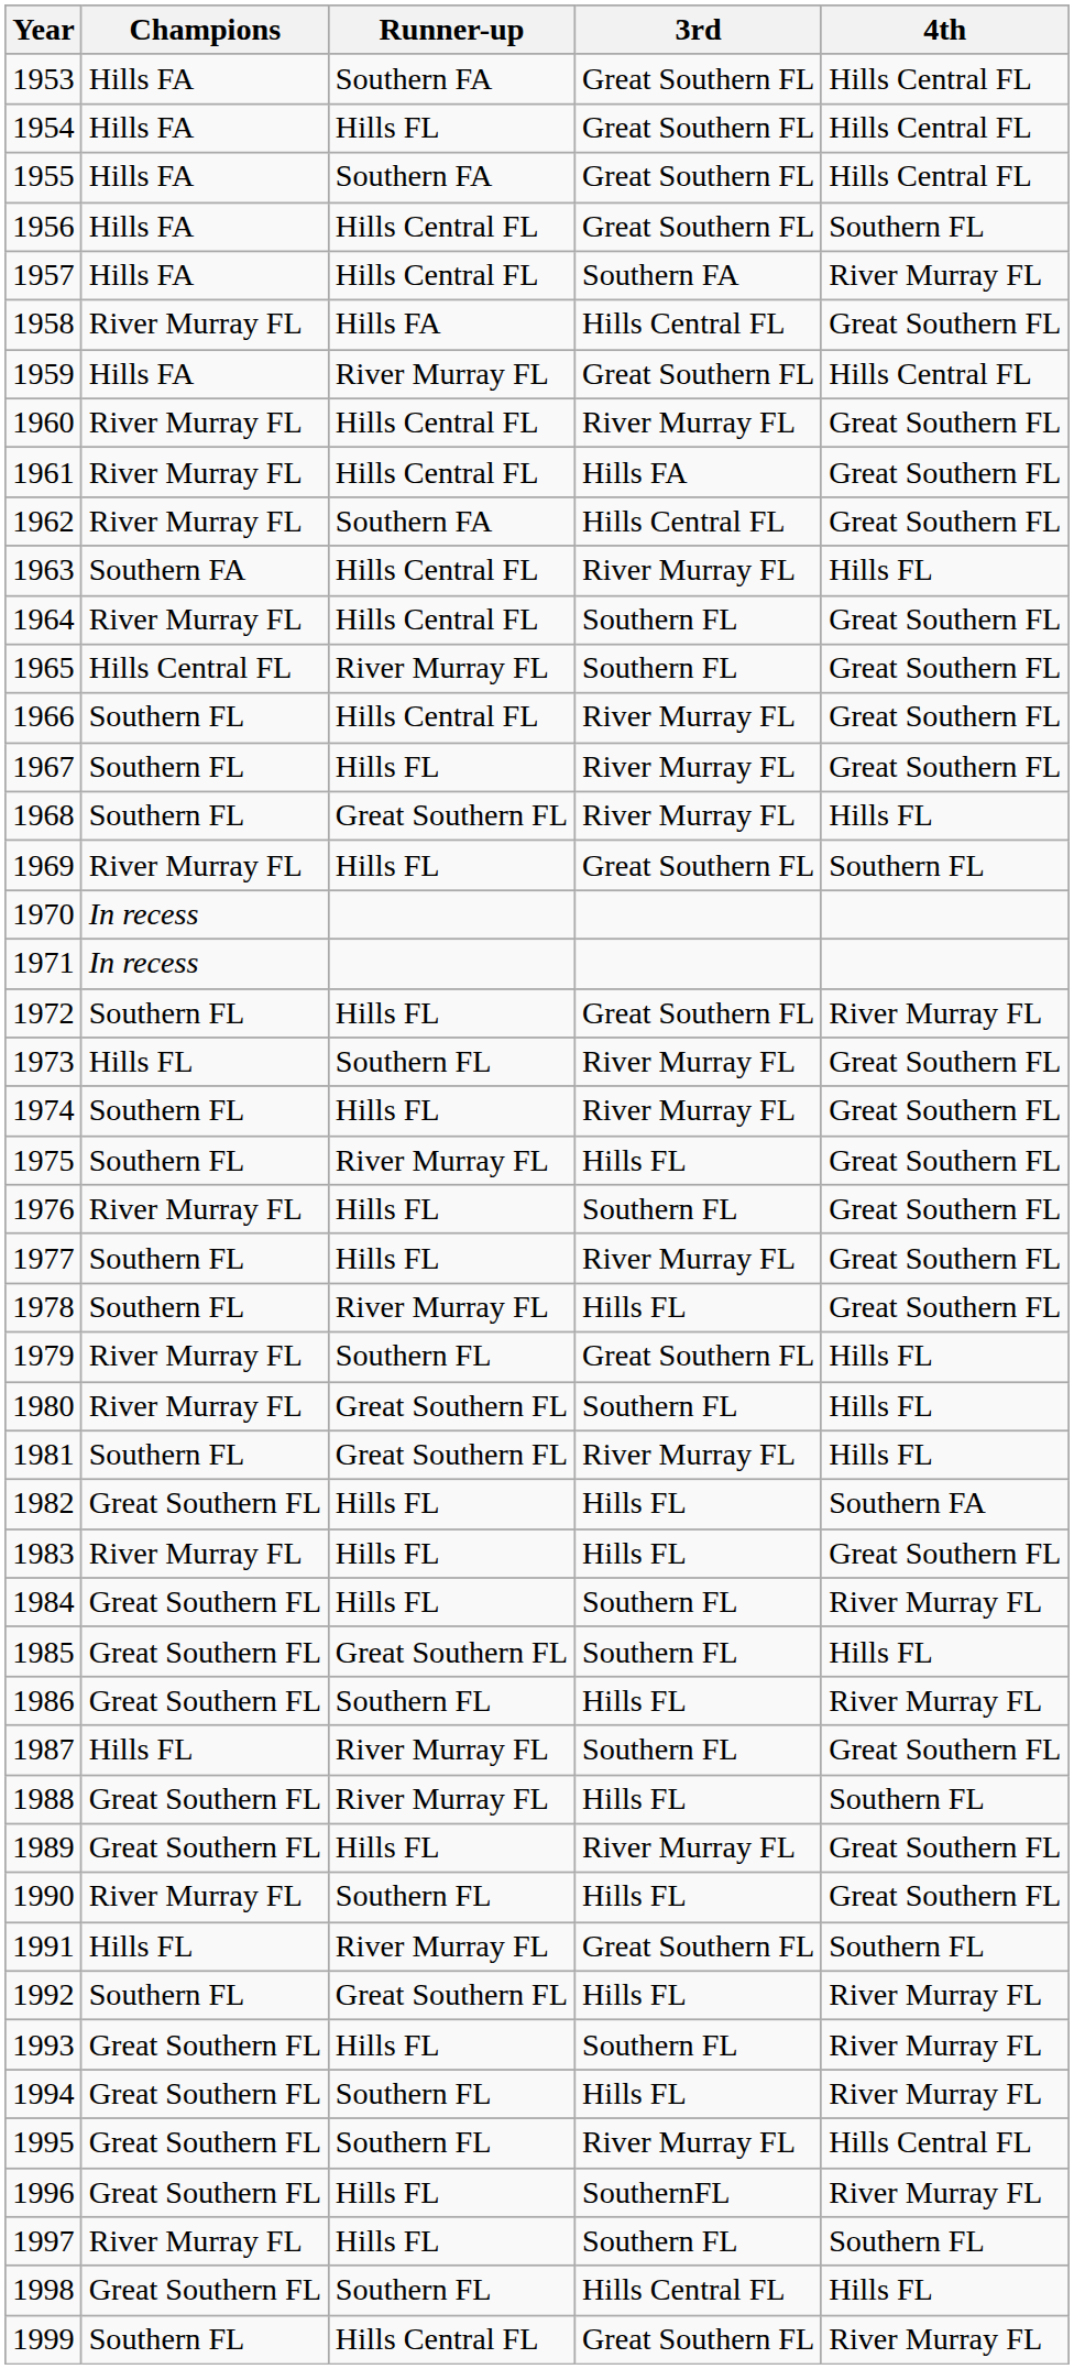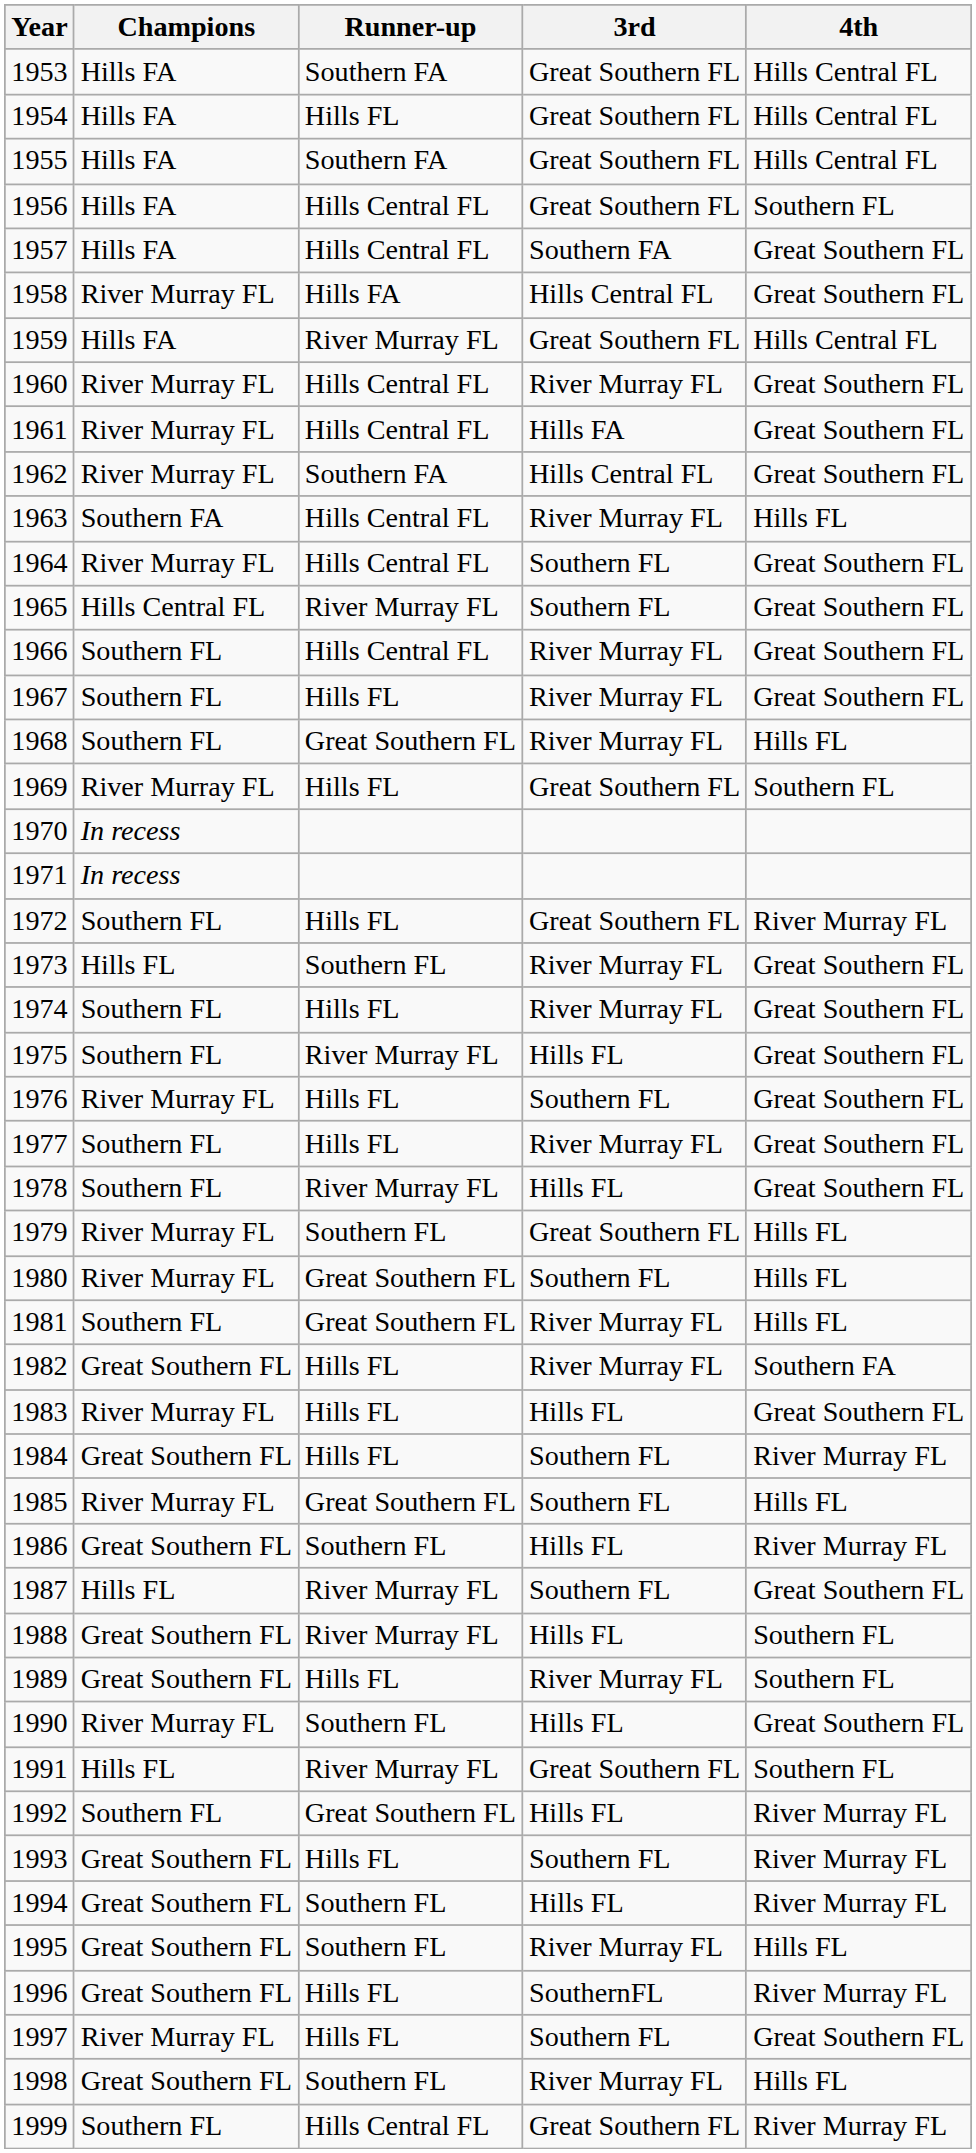 <table class="wikitable">
 <tr>
 <th>Year</th>
 <th>Champions</th>
 <th>Runner-up</th>
 <th>3rd</th>
 <th>4th</th>
 </tr>
 <tr>
 <td>1953</td>
 <td>Hills FA</td>
 <td>Southern FA</td>
 <td>Great Southern FL</td>
 <td>Hills Central FL</td>
 </tr>
 <tr>
 <td>1954</td>
 <td>Hills FA </td>
 <td>Hills FL</td>
 <td>Great Southern FL</td>
 <td>Hills Central FL</td>
 </tr>
 <tr>
 <td>1955</td>
 <td>Hills FA</td>
 <td>Southern FA</td>
 <td>Great Southern FL </td>
 <td>Hills Central FL</td>
 </tr>
 <tr>
 <td>1956</td>
 <td>Hills FA</td>
 <td>Hills Central FL</td>
 <td>Great Southern FL</td>
 <td>Southern FL</td>
 </tr>
 <tr>
 <td>1957</td>
 <td>Hills FA</td>
 <td>Hills Central FL</td>
 <td>Southern FA</td>
-<td>River Murray FL </td>
+<td>Great Southern FL</td>
 </tr>
 <tr>
 <td>1958</td>
 <td>River Murray FL</td>
 <td>Hills FA</td>
 <td>Hills Central FL</td>
 <td>Great Southern FL</td>
 </tr>
 <tr>
 <td>1959</td>
 <td>Hills FA</td>
 <td>River Murray FL</td>
 <td>Great Southern FL</td>
 <td>Hills Central FL</td>
 </tr>
 <tr>
 <td>1960</td>
 <td>River Murray FL</td>
 <td>Hills Central FL</td>
 <td>River Murray FL</td>
 <td>Great Southern FL</td>
 </tr>
 <tr>
 <td>1961</td>
 <td>River Murray FL</td>
 <td>Hills Central FL</td>
 <td>Hills FA</td>
 <td>Great Southern FL</td>
 </tr>
 <tr>
 <td>1962</td>
 <td>River Murray FL</td>
 <td>Southern FA</td>
 <td>Hills Central FL</td>
 <td>Great Southern FL</td>
 </tr>
 <tr>
 <td>1963</td>
 <td>Southern FA</td>
 <td>Hills Central FL</td>
 <td>River Murray FL</td>
 <td>Hills FL</td>
 </tr>
 <tr>
 <td>1964</td>
 <td>River Murray FL</td>
 <td>Hills Central FL</td>
 <td>Southern FL</td>
 <td>Great Southern FL</td>
 </tr>
 <tr>
 <td>1965</td>
 <td>Hills Central FL</td>
 <td>River Murray FL</td>
 <td>Southern FL</td>
 <td>Great Southern FL</td>
 </tr>
 <tr>
 <td>1966</td>
 <td>Southern FL</td>
 <td>Hills Central FL</td>
 <td>River Murray FL</td>
 <td>Great Southern FL</td>
 </tr>
 <tr>
 <td>1967</td>
 <td>Southern FL</td>
 <td>Hills FL</td>
 <td>River Murray FL</td>
 <td>Great Southern FL</td>
 </tr>
 <tr>
 <td>1968</td>
 <td>Southern FL</td>
 <td>Great Southern FL</td>
 <td>River Murray FL</td>
 <td>Hills FL</td>
 </tr>
 <tr>
 <td>1969</td>
 <td>River Murray FL</td>
 <td>Hills FL</td>
 <td>Great Southern FL</td>
 <td>Southern FL</td>
 </tr>
 <tr>
 <td>1970</td>
 <td><em>In recess</em></td>
 <td></td>
 <td></td>
 <td></td>
 </tr>
 <tr>
 <td>1971</td>
 <td><em>In recess</em></td>
 <td></td>
 <td></td>
 <td></td>
 </tr>
 <tr>
 <td>1972</td>
 <td>Southern FL</td>
 <td>Hills FL</td>
 <td>Great Southern FL</td>
 <td>River Murray FL</td>
 </tr>
 <tr>
 <td>1973</td>
 <td>Hills FL</td>
 <td>Southern FL</td>
 <td>River Murray FL</td>
 <td>Great Southern FL</td>
 </tr>
 <tr>
 <td>1974</td>
 <td>Southern FL</td>
 <td>Hills FL</td>
 <td>River Murray FL</td>
 <td>Great Southern FL</td>
 </tr>
 <tr>
 <td>1975</td>
 <td>Southern FL</td>
 <td>River Murray FL</td>
 <td>Hills FL</td>
 <td>Great Southern FL</td>
 </tr>
 <tr>
 <td>1976</td>
 <td>River Murray FL</td>
 <td>Hills FL</td>
 <td>Southern FL</td>
 <td>Great Southern FL</td>
 </tr>
 <tr>
 <td>1977</td>
 <td>Southern FL</td>
 <td>Hills FL</td>
 <td>River Murray FL</td>
 <td>Great Southern FL</td>
 </tr>
 <tr>
 <td>1978</td>
 <td>Southern FL</td>
 <td>River Murray FL</td>
 <td>Hills FL</td>
 <td>Great Southern FL</td>
 </tr>
 <tr>
 <td>1979</td>
 <td>River Murray FL</td>
 <td>Southern FL</td>
 <td>Great Southern FL</td>
 <td>Hills FL</td>
 </tr>
 <tr>
 <td>1980</td>
 <td>River Murray FL</td>
 <td>Great Southern FL</td>
 <td>Southern FL</td>
 <td>Hills FL</td>
 </tr>
 <tr>
 <td>1981</td>
 <td>Southern FL</td>
 <td>Great Southern FL</td>
 <td>River Murray FL</td>
 <td>Hills FL</td>
 </tr>
 <tr>
 <td>1982</td>
 <td>Great Southern FL</td>
 <td>Hills FL</td>
-<td>Hills FL</td>
+<td>River Murray FL</td>
 <td>Southern FA</td>
 </tr>
 <tr>
 <td>1983</td>
 <td>River Murray FL</td>
 <td>Hills FL</td>
 <td>Hills FL</td>
 <td>Great Southern FL</td>
 </tr>
 <tr>
 <td>1984</td>
 <td>Great Southern FL</td>
 <td>Hills FL</td>
 <td>Southern FL</td>
 <td>River Murray FL</td>
 </tr>
 <tr>
 <td>1985</td>
-<td>Great Southern FL</td>
+<td>River Murray FL</td>
 <td>Great Southern FL</td>
 <td>Southern FL</td>
 <td>Hills FL</td>
 </tr>
 <tr>
 <td>1986</td>
 <td>Great Southern FL</td>
 <td>Southern FL</td>
 <td>Hills FL</td>
 <td>River Murray FL</td>
 </tr>
 <tr>
 <td>1987</td>
 <td>Hills FL</td>
 <td>River Murray FL</td>
 <td>Southern FL</td>
 <td>Great Southern FL</td>
 </tr>
 <tr>
 <td>1988</td>
 <td>Great Southern FL</td>
 <td>River Murray FL</td>
 <td>Hills FL</td>
 <td>Southern FL</td>
 </tr>
 <tr>
 <td>1989</td>
 <td>Great Southern FL</td>
 <td>Hills FL</td>
 <td>River Murray FL</td>
-<td>Great Southern FL</td>
+<td>Southern FL</td>
 </tr>
 <tr>
 <td>1990</td>
 <td>River Murray FL</td>
 <td>Southern FL</td>
 <td>Hills FL</td>
 <td>Great Southern FL</td>
 </tr>
 <tr>
 <td>1991</td>
 <td>Hills FL</td>
 <td>River Murray FL</td>
 <td>Great Southern FL</td>
 <td>Southern FL</td>
 </tr>
 <tr>
 <td>1992</td>
 <td>Southern FL</td>
 <td>Great Southern FL</td>
 <td>Hills FL</td>
 <td>River Murray FL</td>
 </tr>
 <tr>
 <td>1993</td>
 <td>Great Southern FL</td>
 <td>Hills FL</td>
 <td>Southern FL</td>
 <td>River Murray FL</td>
 </tr>
 <tr>
 <td>1994</td>
 <td>Great Southern FL</td>
 <td>Southern FL</td>
 <td>Hills FL</td>
 <td>River Murray FL</td>
 </tr>
 <tr>
 <td>1995</td>
 <td>Great Southern FL</td>
 <td>Southern FL</td>
 <td>River Murray FL</td>
-<td>Hills Central FL</td>
+<td>Hills FL</td>
 </tr>
 <tr>
 <td>1996</td>
 <td>Great Southern FL</td>
 <td>Hills FL</td>
 <td>SouthernFL</td>
 <td>River Murray FL</td>
 </tr>
 <tr>
 <td>1997</td>
 <td>River Murray FL</td>
 <td>Hills FL</td>
 <td>Southern FL</td>
-<td>Southern FL</td>
+<td>Great Southern FL</td>
 </tr>
 <tr>
 <td>1998</td>
 <td>Great Southern FL</td>
 <td>Southern FL</td>
-<td>Hills Central FL</td>
+<td>River Murray FL</td>
 <td>Hills FL</td>
 </tr>
 <tr>
 <td>1999</td>
 <td>Southern FL</td>
 <td>Hills Central FL</td>
 <td>Great Southern FL</td>
 <td>River Murray FL </td>
 </tr>
 </table>
